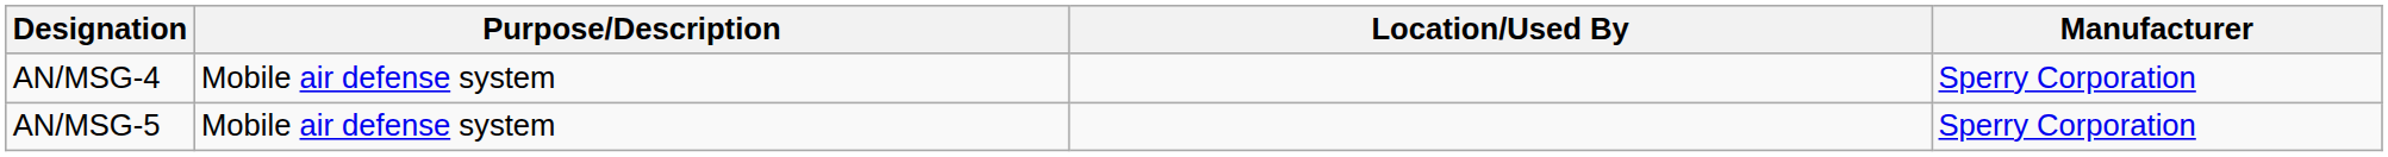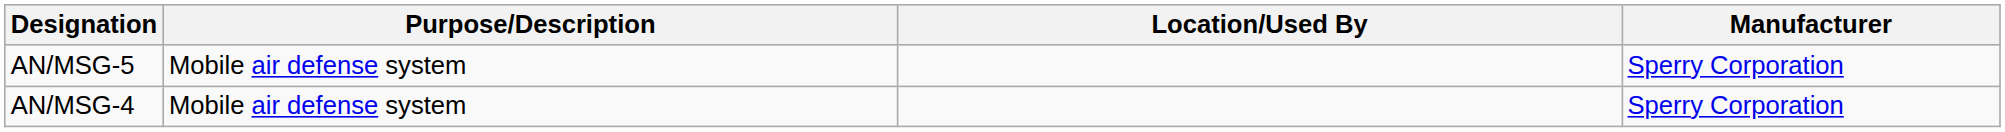 <table class="wikitable sortable">
 <tr>
 <th scope="col">Designation</th>
 <th scope="col" style="width: 500px;">Purpose/Description</th>
 <th scope="col" style="width: 500px;">Location/Used By</th>
 <th scope="col" style="width: 250px;">Manufacturer</th>
 </tr>
 <tr>
+<td>AN/MSG-5</td>
+<td>Mobile <a href='#'>air defense</a> system</td>
+<td></td>
+<td><a href='#'>Sperry Corporation</a></td>
+</tr>
+<tr>
 <td>AN/MSG-4</td>
 <td>Mobile <a href='#'>air defense</a> system</td>
 <td></td>
 <td><a href='#'>Sperry Corporation</a></td>
 </tr>
-<tr>
-<td>AN/MSG-5</td>
-<td>Mobile <a href='#'>air defense</a> system</td>
-<td></td>
-<td><a href='#'>Sperry Corporation</a></td>
-</tr>
 </table>
